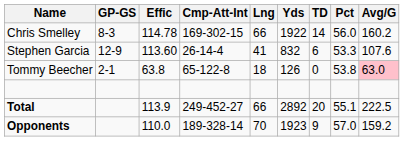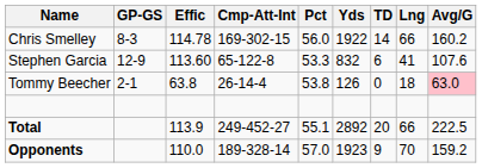 <table class="wikitable" style="white-space:nowrap;">
 <tr>
 <th>Name</th>
 <th>GP-GS</th>
 <th>Effic</th>
 <th>Cmp-Att-Int</th>
-<th>Lng</th>
+<th>Pct</th>
 <th>Yds</th>
 <th>TD</th>
-<th>Pct</th>
+<th>Lng</th>
 <th>Avg/G</th>
 </tr>
 <tr>
 <td>Chris Smelley</td>
 <td>8-3</td>
 <td>114.78</td>
 <td>169-302-15</td>
-<td>66</td>
+<td>56.0</td>
 <td>1922</td>
 <td>14</td>
-<td>56.0</td>
+<td>66</td>
 <td>160.2</td>
 </tr>
 <tr>
 <td>Stephen Garcia</td>
 <td>12-9</td>
 <td>113.60</td>
-<td>26-14-4</td>
-<td>41</td>
+<td>65-122-8</td>
+<td>53.3</td>
 <td>832</td>
 <td>6</td>
-<td>53.3</td>
+<td>41</td>
 <td>107.6</td>
 </tr>
 <tr>
 <td>Tommy Beecher</td>
 <td>2-1</td>
 <td>63.8</td>
-<td>65-122-8</td>
-<td>18</td>
+<td>26-14-4</td>
+<td>53.8</td>
 <td>126</td>
 <td>0</td>
-<td>53.8</td>
+<td>18</td>
 <td style="background: pink;">63.0</td>
 </tr>
 <tr>
 <td> </td>
 <td> </td>
 <td> </td>
 <td> </td>
 <td> </td>
 <td> </td>
 <td> </td>
 <td> </td>
 <td> </td>
 </tr>
 <tr>
 <td><strong>Total</strong></td>
 <td> </td>
 <td>113.9</td>
 <td>249-452-27</td>
-<td>66</td>
+<td>55.1</td>
 <td>2892</td>
 <td>20</td>
-<td>55.1</td>
+<td>66</td>
 <td>222.5</td>
 </tr>
 <tr>
 <td><strong>Opponents</strong></td>
 <td> </td>
 <td>110.0</td>
 <td>189-328-14</td>
-<td>70</td>
+<td>57.0</td>
 <td>1923</td>
 <td>9</td>
-<td>57.0</td>
+<td>70</td>
 <td>159.2</td>
 </tr>
 </table>
